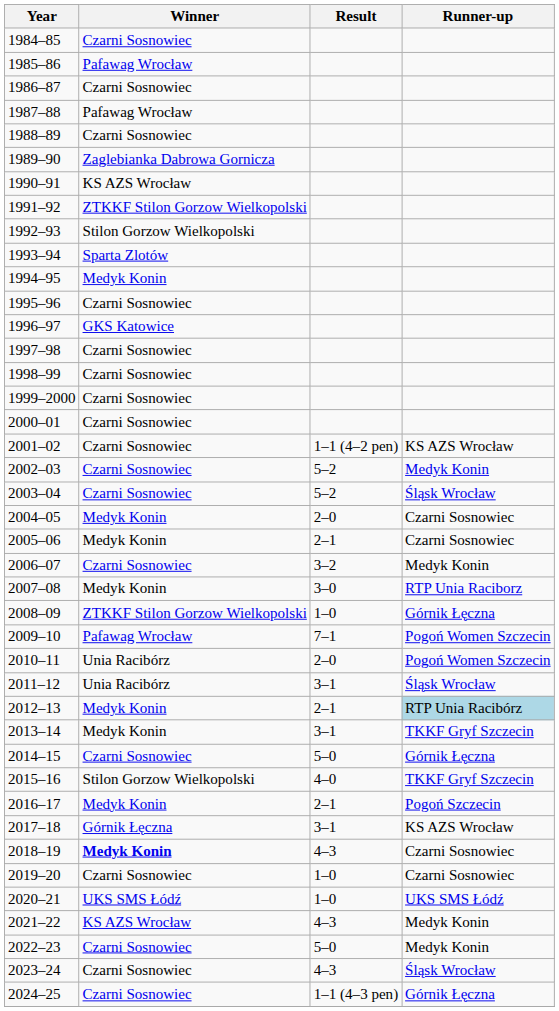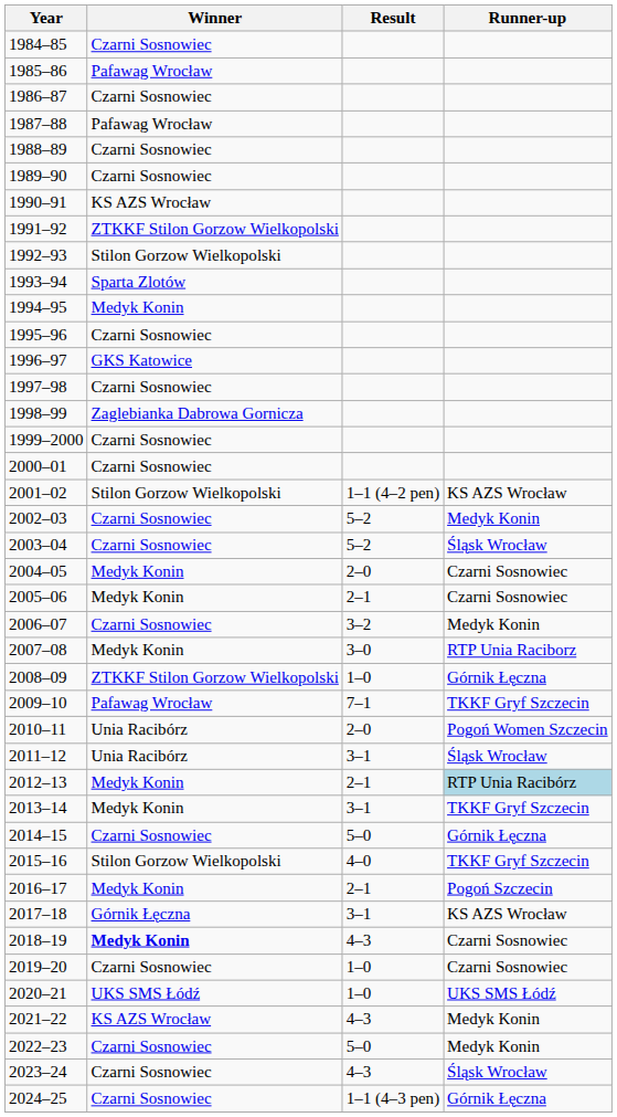 <table class="sortable wikitable">
 <tr>
 <th>Year</th>
 <th>Winner</th>
 <th>Result</th>
 <th>Runner-up</th>
 </tr>
 <tr>
 <td>1984–85</td>
 <td><a href='#'>Czarni Sosnowiec</a></td>
 <td></td>
 <td></td>
 </tr>
 <tr>
 <td>1985–86</td>
 <td><a href='#'>Pafawag Wrocław</a></td>
 <td></td>
 <td></td>
 </tr>
 <tr>
 <td>1986–87</td>
 <td>Czarni Sosnowiec</td>
 <td></td>
 <td></td>
 </tr>
 <tr>
 <td>1987–88</td>
 <td>Pafawag Wrocław</td>
 <td></td>
 <td></td>
 </tr>
 <tr>
 <td>1988–89</td>
 <td>Czarni Sosnowiec</td>
 <td></td>
 <td></td>
 </tr>
 <tr>
 <td>1989–90</td>
-<td><a href='#'>Zaglebianka Dabrowa Gornicza</a></td>
+<td>Czarni Sosnowiec</td>
 <td></td>
 <td></td>
 </tr>
 <tr>
 <td>1990–91</td>
 <td>KS AZS Wrocław</td>
 <td></td>
 <td></td>
 </tr>
 <tr>
 <td>1991–92</td>
 <td><a href='#'>ZTKKF Stilon Gorzow Wielkopolski</a></td>
 <td></td>
 <td></td>
 </tr>
 <tr>
 <td>1992–93</td>
 <td>Stilon Gorzow Wielkopolski</td>
 <td></td>
 <td></td>
 </tr>
 <tr>
 <td>1993–94</td>
 <td><a href='#'>Sparta Zlotów</a></td>
 <td></td>
 <td></td>
 </tr>
 <tr>
 <td>1994–95</td>
 <td><a href='#'>Medyk Konin</a></td>
 <td></td>
 <td></td>
 </tr>
 <tr>
 <td>1995–96</td>
 <td>Czarni Sosnowiec</td>
 <td></td>
 <td></td>
 </tr>
 <tr>
 <td>1996–97</td>
 <td><a href='#'>GKS Katowice</a></td>
 <td></td>
 <td></td>
 </tr>
 <tr>
 <td>1997–98</td>
 <td>Czarni Sosnowiec</td>
 <td></td>
 <td></td>
 </tr>
 <tr>
 <td>1998–99</td>
-<td>Czarni Sosnowiec</td>
+<td><a href='#'>Zaglebianka Dabrowa Gornicza</a></td>
 <td></td>
 <td></td>
 </tr>
 <tr>
 <td>1999–2000</td>
 <td>Czarni Sosnowiec</td>
 <td></td>
 <td></td>
 </tr>
 <tr>
 <td>2000–01</td>
 <td>Czarni Sosnowiec</td>
 <td></td>
 <td></td>
 </tr>
 <tr>
 <td>2001–02</td>
-<td>Czarni Sosnowiec</td>
+<td>Stilon Gorzow Wielkopolski</td>
 <td>1–1 (4–2 pen)</td>
 <td>KS AZS Wrocław</td>
 </tr>
 <tr>
 <td>2002–03</td>
 <td><a href='#'>Czarni Sosnowiec</a></td>
 <td>5–2 </td>
 <td><a href='#'>Medyk Konin</a></td>
 </tr>
 <tr>
 <td>2003–04</td>
 <td><a href='#'>Czarni Sosnowiec</a></td>
 <td>5–2 </td>
 <td><a href='#'>Śląsk Wrocław</a></td>
 </tr>
 <tr>
 <td>2004–05</td>
 <td><a href='#'>Medyk Konin</a></td>
 <td>2–0</td>
 <td>Czarni Sosnowiec</td>
 </tr>
 <tr>
 <td>2005–06</td>
 <td>Medyk Konin</td>
 <td>2–1</td>
 <td>Czarni Sosnowiec</td>
 </tr>
 <tr>
 <td>2006–07</td>
 <td><a href='#'>Czarni Sosnowiec</a></td>
 <td>3–2</td>
 <td>Medyk Konin</td>
 </tr>
 <tr>
 <td>2007–08</td>
 <td>Medyk Konin</td>
 <td>3–0</td>
 <td><a href='#'>RTP Unia Raciborz</a></td>
 </tr>
 <tr>
 <td>2008–09</td>
 <td><a href='#'>ZTKKF Stilon Gorzow Wielkopolski</a></td>
 <td>1–0</td>
 <td><a href='#'>Górnik Łęczna</a></td>
 </tr>
 <tr>
 <td>2009–10</td>
 <td><a href='#'>Pafawag Wrocław</a></td>
 <td>7–1</td>
-<td><a href='#'>Pogoń Women Szczecin</a></td>
+<td><a href='#'>TKKF Gryf Szczecin</a></td>
 </tr>
 <tr>
 <td>2010–11</td>
 <td>Unia Racibórz</td>
 <td>2–0</td>
 <td><a href='#'>Pogoń Women Szczecin</a></td>
 </tr>
 <tr>
 <td>2011–12</td>
 <td>Unia Racibórz</td>
 <td>3–1</td>
 <td><a href='#'>Śląsk Wrocław</a></td>
 </tr>
 <tr>
 <td>2012–13</td>
 <td><a href='#'>Medyk Konin</a></td>
 <td>2–1</td>
 <td style="background: lightblue;">RTP Unia Racibórz</td>
 </tr>
 <tr>
 <td>2013–14</td>
 <td>Medyk Konin</td>
 <td>3–1</td>
 <td><a href='#'>TKKF Gryf Szczecin</a></td>
 </tr>
 <tr>
 <td>2014–15</td>
 <td><a href='#'>Czarni Sosnowiec</a></td>
 <td>5–0</td>
 <td><a href='#'>Górnik Łęczna</a></td>
 </tr>
 <tr>
 <td>2015–16</td>
 <td>Stilon Gorzow Wielkopolski</td>
 <td>4–0</td>
 <td><a href='#'>TKKF Gryf Szczecin</a></td>
 </tr>
 <tr>
 <td>2016–17</td>
 <td><a href='#'>Medyk Konin</a></td>
 <td>2–1</td>
 <td><a href='#'>Pogoń Szczecin</a></td>
 </tr>
 <tr>
 <td>2017–18</td>
 <td><a href='#'>Górnik Łęczna</a></td>
 <td>3–1</td>
 <td>KS AZS Wrocław</td>
 </tr>
 <tr>
 <td>2018–19</td>
 <td><strong><a href='#'>Medyk Konin</a></strong></td>
 <td>4–3</td>
 <td>Czarni Sosnowiec</td>
 </tr>
 <tr>
 <td>2019–20</td>
 <td>Czarni Sosnowiec</td>
 <td>1–0</td>
 <td>Czarni Sosnowiec</td>
 </tr>
 <tr>
 <td>2020–21</td>
 <td><a href='#'>UKS SMS Łódź</a></td>
 <td>1–0</td>
 <td><a href='#'>UKS SMS Łódź</a></td>
 </tr>
 <tr>
 <td>2021–22</td>
 <td><a href='#'>KS AZS Wrocław</a></td>
 <td>4–3</td>
 <td>Medyk Konin</td>
 </tr>
 <tr>
 <td>2022–23</td>
 <td><a href='#'>Czarni Sosnowiec</a></td>
 <td>5–0</td>
 <td>Medyk Konin</td>
 </tr>
 <tr>
 <td>2023–24</td>
 <td>Czarni Sosnowiec</td>
 <td>4–3 </td>
 <td><a href='#'>Śląsk Wrocław</a></td>
 </tr>
 <tr>
 <td>2024–25</td>
 <td><a href='#'>Czarni Sosnowiec</a></td>
 <td>1–1 (4–3 pen)</td>
 <td><a href='#'>Górnik Łęczna</a></td>
 </tr>
 <tr>
 </tr>
 </table>
